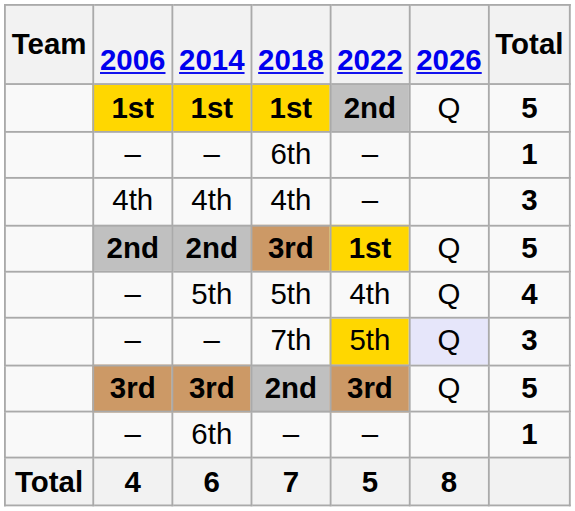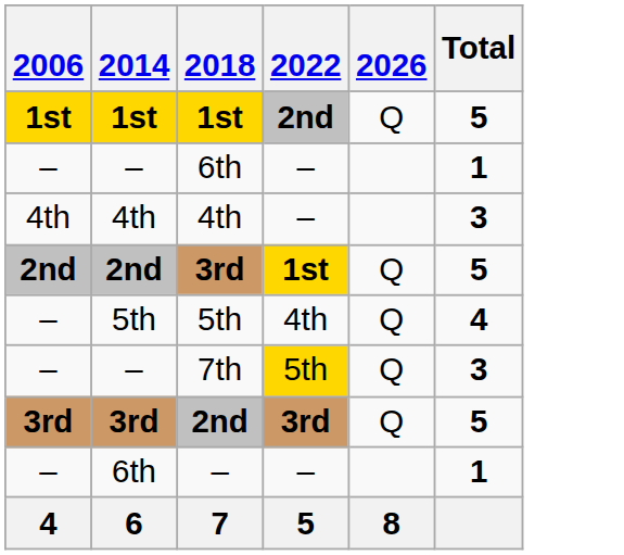 <table class=wikitable style="text-align:center">
 <tr>
-<th>Team</th>
 <th><br><a href='#'>2006</a></th>
 <th><br><a href='#'>2014</a></th>
 <th><br><a href='#'>2018</a></th>
 <th><br><a href='#'>2022</a></th>
 <th><br><a href='#'>2026</a></th>
 <th>Total</th>
 </tr>
 <tr>
-<td align=left></td>
 <td bgcolor=gold><strong>1st</strong></td>
 <td bgcolor=gold><strong>1st</strong></td>
 <td bgcolor=gold><strong>1st</strong></td>
 <td bgcolor=silver><strong>2nd</strong></td>
 <td>Q</td>
 <td><strong>5</strong></td>
 </tr>
 <tr>
-<td align=left></td>
 <td>–</td>
 <td>–</td>
 <td>6th</td>
 <td>–</td>
 <td></td>
 <td><strong>1</strong></td>
 </tr>
 <tr>
-<td align=left></td>
 <td>4th</td>
 <td>4th</td>
 <td>4th</td>
 <td>–</td>
 <td></td>
 <td><strong>3</strong></td>
 </tr>
 <tr>
-<td align=left></td>
 <td bgcolor=silver><strong>2nd</strong></td>
 <td bgcolor=silver><strong>2nd</strong></td>
 <td bgcolor="#cc9966"><strong>3rd</strong></td>
 <td bgcolor=gold><strong>1st</strong></td>
 <td>Q</td>
 <td><strong>5</strong></td>
 </tr>
 <tr>
-<td align=left></td>
 <td>–</td>
 <td>5th</td>
 <td>5th</td>
 <td>4th</td>
 <td>Q</td>
 <td><strong>4</strong></td>
 </tr>
 <tr>
-<td align=left></td>
 <td>–</td>
 <td>–</td>
 <td>7th</td>
 <td style="background: gold;">5th</td>
-<td style="background: lavender;">Q</td>
+<td>Q</td>
 <td><strong>3</strong></td>
 </tr>
 <tr>
-<td align="left"></td>
 <td bgcolor="#cc9966"><strong>3rd</strong></td>
 <td bgcolor="#cc9966"><strong>3rd</strong></td>
 <td bgcolor=silver><strong>2nd</strong></td>
 <td bgcolor="#cc9966"><strong>3rd</strong></td>
 <td>Q</td>
 <td><strong>5</strong></td>
 </tr>
 <tr>
-<td align="left"></td>
 <td>–</td>
 <td>6th</td>
 <td>–</td>
 <td>–</td>
 <td></td>
 <td><strong>1</strong></td>
 </tr>
 <tr>
-<th>Total</th>
 <th>4</th>
 <th>6</th>
 <th>7</th>
 <th>5</th>
 <th>8</th>
 <th></th>
 </tr>
 </table>
